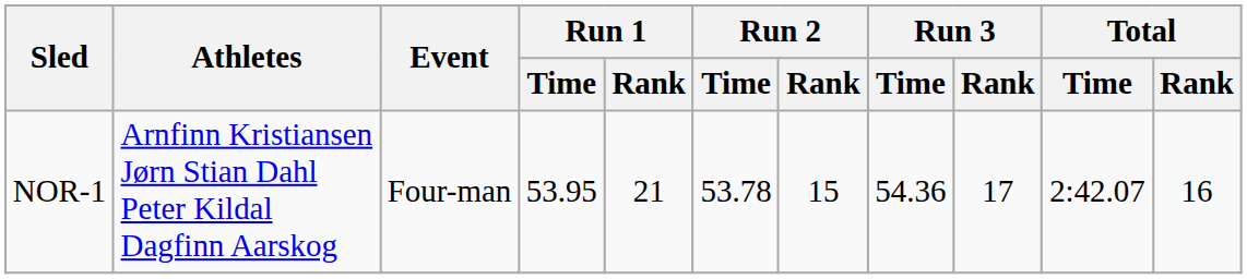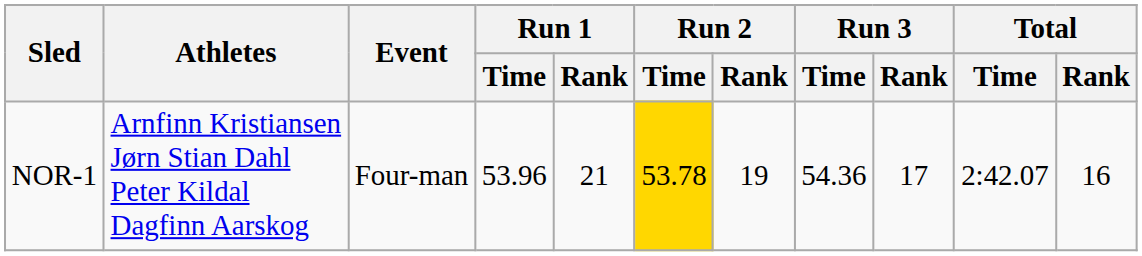 <table class="wikitable"  border="1" style="font-size:90%">
 <tr>
 <th rowspan="2">Sled</th>
 <th rowspan="2">Athletes</th>
 <th rowspan="2">Event</th>
 <th colspan="2">Run 1</th>
 <th colspan="2">Run 2</th>
 <th colspan="2">Run 3</th>
 <th colspan="2">Total</th>
 </tr>
 <tr>
 <th>Time</th>
 <th>Rank</th>
 <th>Time</th>
 <th>Rank</th>
 <th>Time</th>
 <th>Rank</th>
 <th>Time</th>
 <th>Rank</th>
 </tr>
 <tr>
 <td align="center">NOR-1</td>
 <td><a href='#'>Arnfinn Kristiansen</a><br><a href='#'>Jørn Stian Dahl</a><br><a href='#'>Peter Kildal</a><br><a href='#'>Dagfinn Aarskog</a></td>
 <td>Four-man</td>
-<td align="center">53.95</td>
+<td align="center">53.96</td>
 <td align="center">21</td>
-<td align="center">53.78</td>
-<td align="center">15</td>
+<td align="center" style="background: gold;">53.78</td>
+<td align="center">19</td>
 <td align="center">54.36</td>
 <td align="center">17</td>
 <td align="center">2:42.07</td>
 <td align="center">16</td>
 </tr>
 </table>
